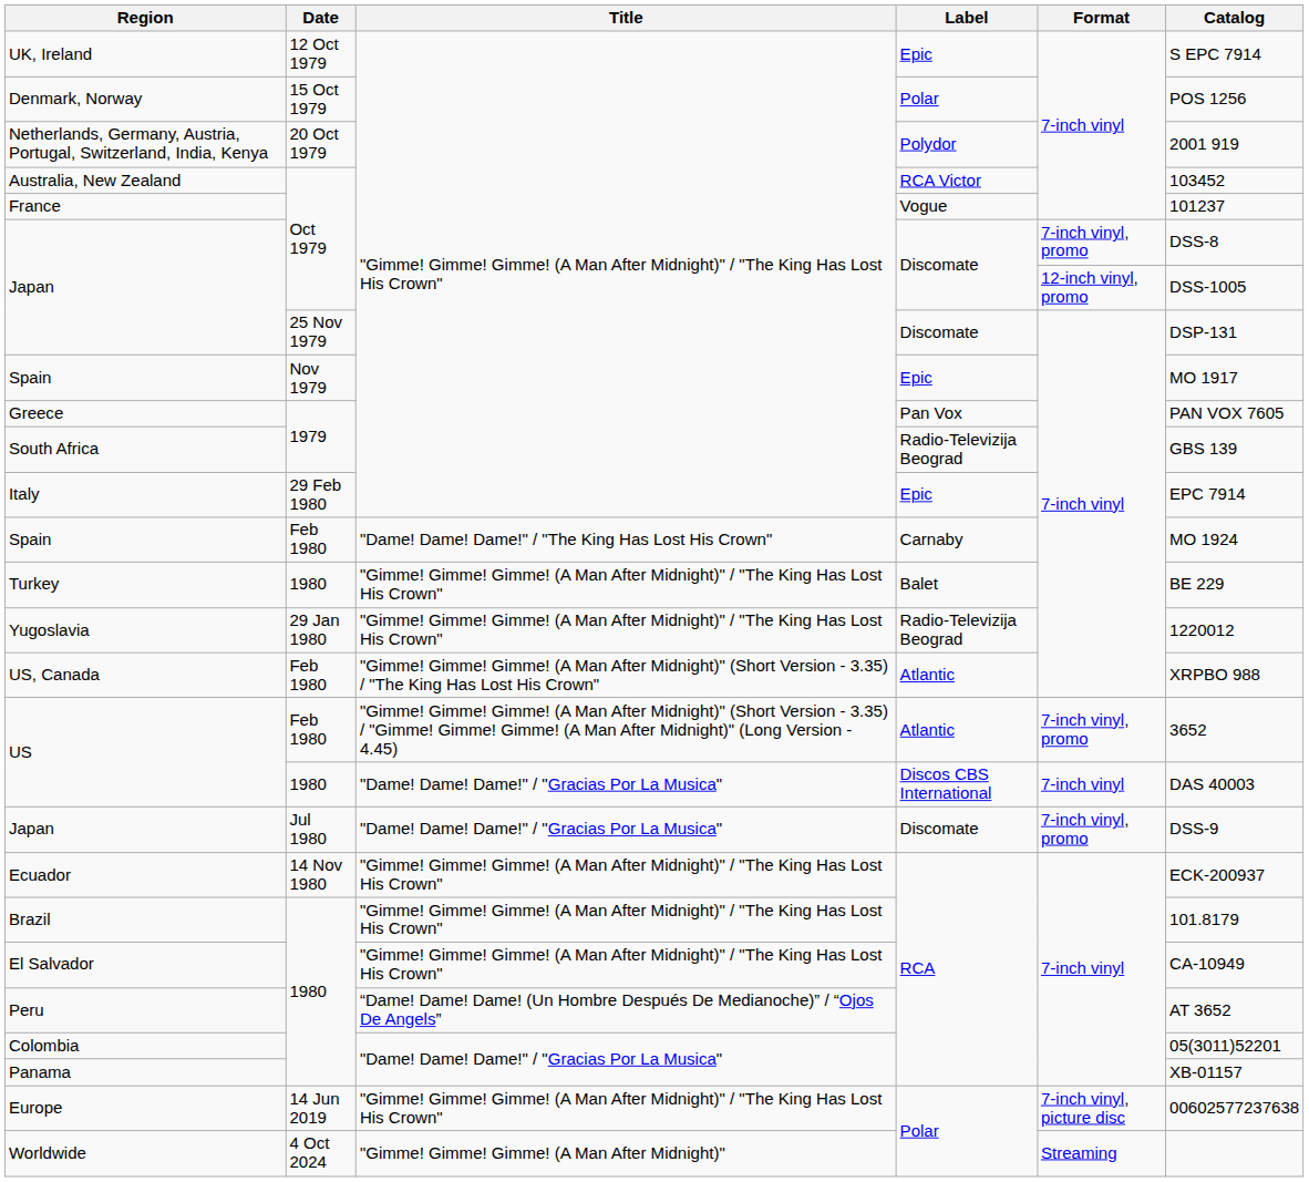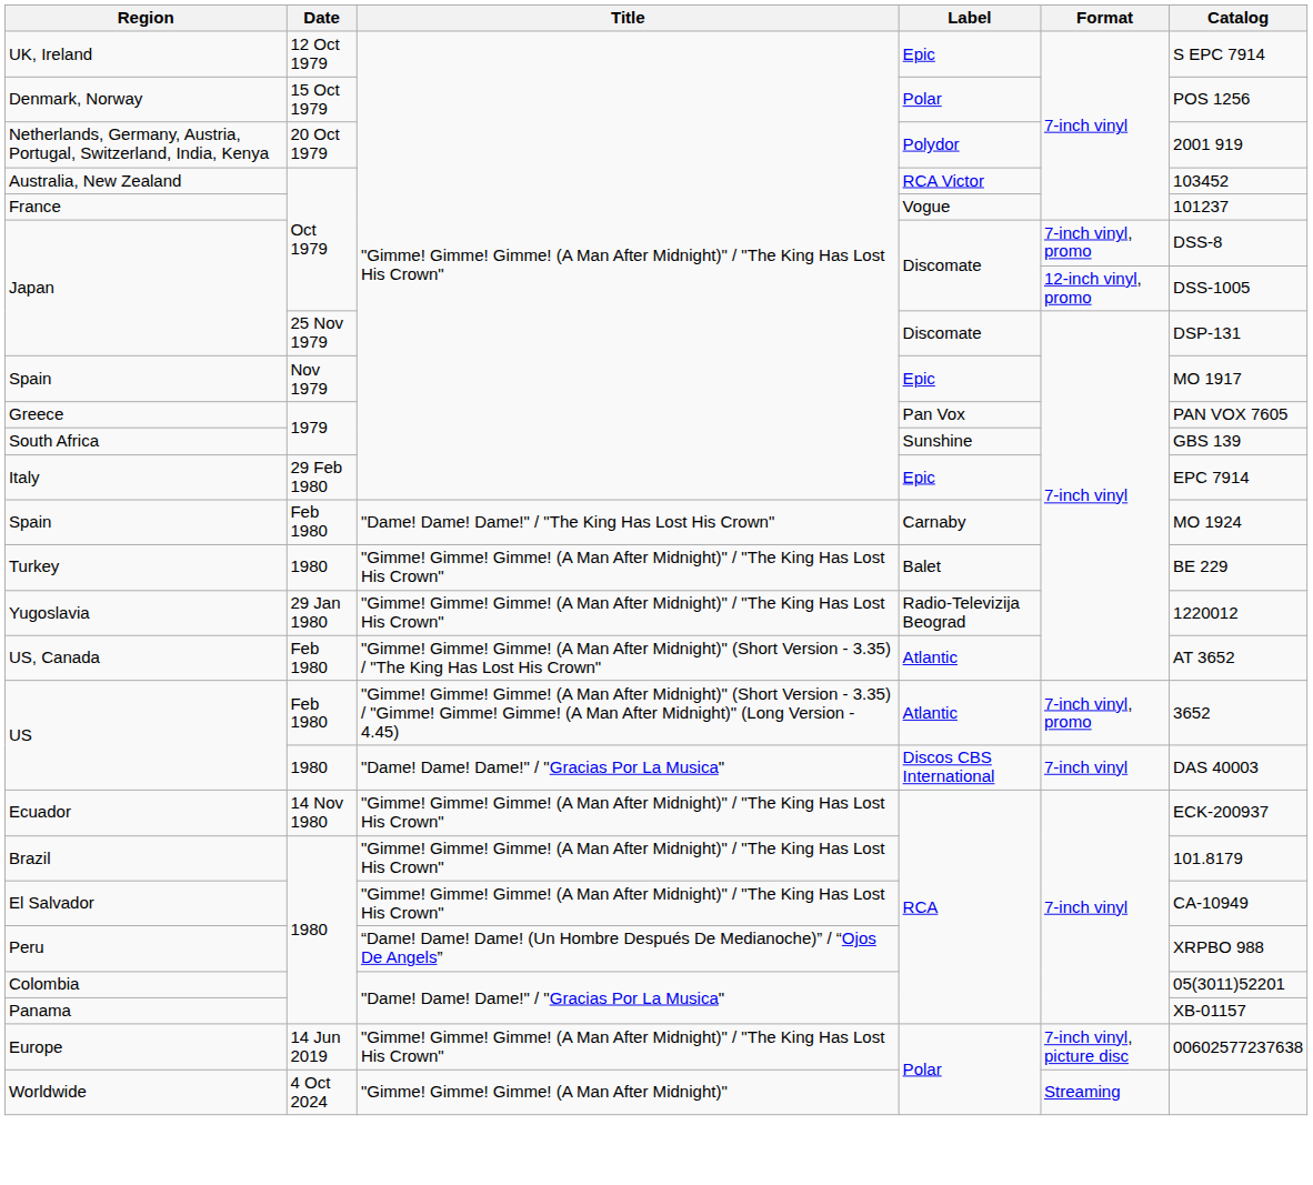 <table class="wikitable">
 <tr>
 <th>Region</th>
 <th>Date</th>
 <th>Title</th>
 <th>Label</th>
 <th>Format</th>
 <th>Catalog</th>
 </tr>
 <tr>
 <td>UK, Ireland</td>
 <td>12 Oct 1979</td>
 <td rowspan="12">"Gimme! Gimme! Gimme! (A Man After Midnight)" / "The King Has Lost His Crown"</td>
 <td><a href='#'>Epic</a></td>
 <td rowspan="5"><a href='#'>7-inch vinyl</a></td>
 <td>S EPC 7914</td>
 </tr>
 <tr>
 <td>Denmark, Norway</td>
 <td>15 Oct 1979</td>
 <td><a href='#'>Polar</a></td>
 <td>POS 1256</td>
 </tr>
 <tr>
 <td>Netherlands, Germany, Austria, Portugal, Switzerland, India, Kenya</td>
 <td>20 Oct 1979</td>
 <td><a href='#'>Polydor</a></td>
 <td>2001 919</td>
 </tr>
 <tr>
 <td>Australia, New Zealand</td>
 <td rowspan="4">Oct 1979</td>
 <td><a href='#'>RCA Victor</a></td>
 <td>103452</td>
 </tr>
 <tr>
 <td>France</td>
 <td>Vogue</td>
 <td>101237</td>
 </tr>
 <tr>
 <td rowspan="3">Japan</td>
 <td rowspan="2">Discomate</td>
 <td><a href='#'>7-inch vinyl</a>, <a href='#'>promo</a></td>
 <td>DSS-8</td>
 </tr>
 <tr>
 <td><a href='#'>12-inch vinyl</a>, <a href='#'>promo</a></td>
 <td>DSS-1005</td>
 </tr>
 <tr>
 <td>25 Nov 1979</td>
 <td>Discomate</td>
 <td rowspan="9"><a href='#'>7-inch vinyl</a></td>
 <td>DSP-131</td>
 </tr>
 <tr>
 <td>Spain</td>
 <td>Nov 1979</td>
 <td><a href='#'>Epic</a></td>
 <td>MO 1917</td>
 </tr>
 <tr>
 <td>Greece</td>
 <td rowspan="2">1979</td>
 <td>Pan Vox</td>
 <td>PAN VOX 7605</td>
 </tr>
 <tr>
 <td>South Africa</td>
-<td>Radio-Televizija Beograd</td>
+<td>Sunshine</td>
 <td>GBS 139</td>
 </tr>
 <tr>
 <td>Italy</td>
 <td>29 Feb 1980</td>
 <td><a href='#'>Epic</a></td>
 <td>EPC 7914</td>
 </tr>
 <tr>
 <td>Spain</td>
 <td>Feb 1980</td>
 <td>"Dame! Dame! Dame!" / "The King Has Lost His Crown"</td>
 <td>Carnaby</td>
 <td>MO 1924</td>
 </tr>
 <tr>
 <td>Turkey</td>
 <td>1980</td>
 <td>"Gimme! Gimme! Gimme! (A Man After Midnight)" / "The King Has Lost His Crown"</td>
 <td>Balet</td>
 <td>BE 229</td>
 </tr>
 <tr>
 <td>Yugoslavia</td>
 <td>29 Jan 1980</td>
 <td>"Gimme! Gimme! Gimme! (A Man After Midnight)" / "The King Has Lost His Crown"</td>
 <td>Radio-Televizija Beograd</td>
 <td>1220012</td>
 </tr>
 <tr>
 <td>US, Canada</td>
 <td>Feb 1980</td>
 <td>"Gimme! Gimme! Gimme! (A Man After Midnight)" (Short Version - 3.35) / "The King Has Lost His Crown"</td>
 <td><a href='#'>Atlantic</a></td>
-<td>XRPBO 988</td>
+<td>AT 3652</td>
 </tr>
 <tr>
 <td rowspan="2">US</td>
 <td>Feb 1980</td>
 <td>"Gimme! Gimme! Gimme! (A Man After Midnight)" (Short Version - 3.35) / "Gimme! Gimme! Gimme! (A Man After Midnight)" (Long Version - 4.45)</td>
 <td><a href='#'>Atlantic</a></td>
 <td><a href='#'>7-inch vinyl</a>, <a href='#'>promo</a></td>
 <td>3652</td>
 </tr>
 <tr>
 <td>1980</td>
 <td>"Dame! Dame! Dame!" / "<a href='#'>Gracias Por La Musica</a>"</td>
 <td><a href='#'>Discos CBS International</a></td>
 <td><a href='#'>7-inch vinyl</a></td>
 <td>DAS 40003</td>
-</tr>
-<tr>
-<td>Japan</td>
-<td>Jul 1980</td>
-<td>"Dame! Dame! Dame!" / "<a href='#'>Gracias Por La Musica</a>"</td>
-<td>Discomate</td>
-<td><a href='#'>7-inch vinyl</a>, <a href='#'>promo</a></td>
-<td>DSS-9</td>
 </tr>
 <tr>
 <td>Ecuador</td>
 <td>14 Nov 1980</td>
 <td>"Gimme! Gimme! Gimme! (A Man After Midnight)" / "The King Has Lost His Crown"</td>
 <td rowspan="6"><a href='#'>RCA</a></td>
 <td rowspan="6"><a href='#'>7-inch vinyl</a></td>
 <td>ECK-200937</td>
 </tr>
 <tr>
 <td>Brazil</td>
 <td rowspan="5">1980</td>
 <td>"Gimme! Gimme! Gimme! (A Man After Midnight)" / "The King Has Lost His Crown"</td>
 <td>101.8179</td>
 </tr>
 <tr>
 <td>El Salvador</td>
 <td>"Gimme! Gimme! Gimme! (A Man After Midnight)" / "The King Has Lost His Crown"</td>
 <td>CA-10949</td>
 </tr>
 <tr>
 <td>Peru</td>
 <td>“Dame! Dame! Dame! (Un Hombre Después De Medianoche)” / “<a href='#'>Ojos De Angels</a>”</td>
-<td>AT 3652</td>
+<td>XRPBO 988</td>
 </tr>
 <tr>
 <td>Colombia</td>
 <td rowspan="2">"Dame! Dame! Dame!" / "<a href='#'>Gracias Por La Musica</a>"</td>
 <td>05(3011)52201</td>
 </tr>
 <tr>
 <td>Panama</td>
 <td>XB-01157</td>
 </tr>
 <tr>
 <td>Europe</td>
 <td>14 Jun 2019</td>
 <td>"Gimme! Gimme! Gimme! (A Man After Midnight)" / "The King Has Lost His Crown"</td>
 <td rowspan="2"><a href='#'>Polar</a></td>
 <td><a href='#'>7-inch vinyl</a>, <a href='#'>picture disc</a></td>
 <td>00602577237638</td>
 </tr>
 <tr>
 <td>Worldwide</td>
 <td>4 Oct 2024</td>
 <td>"Gimme! Gimme! Gimme! (A Man After Midnight)"</td>
 <td><a href='#'>Streaming</a></td>
 <td></td>
 </tr>
 </table>
